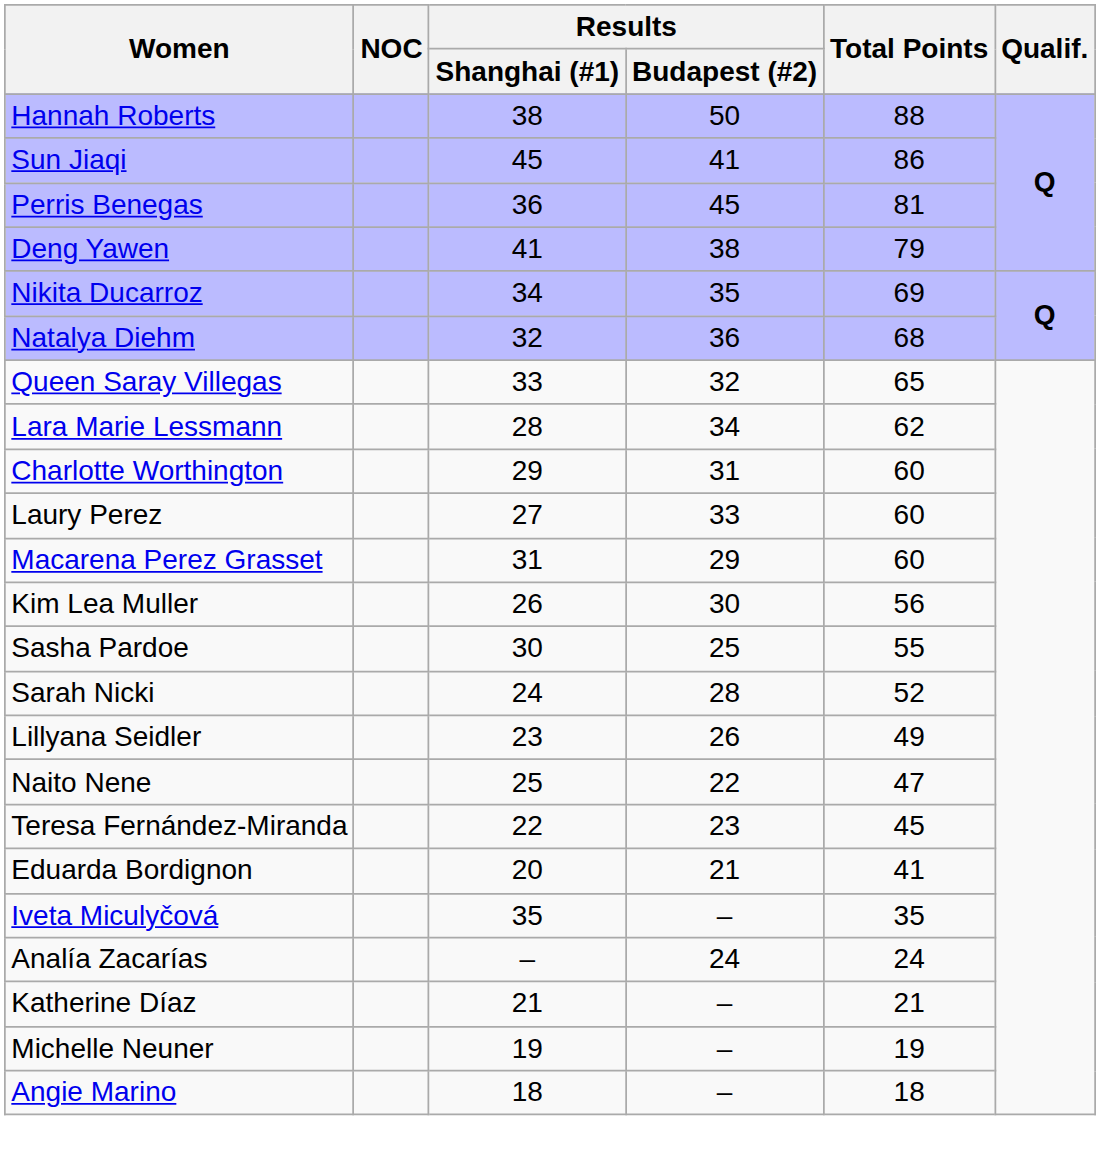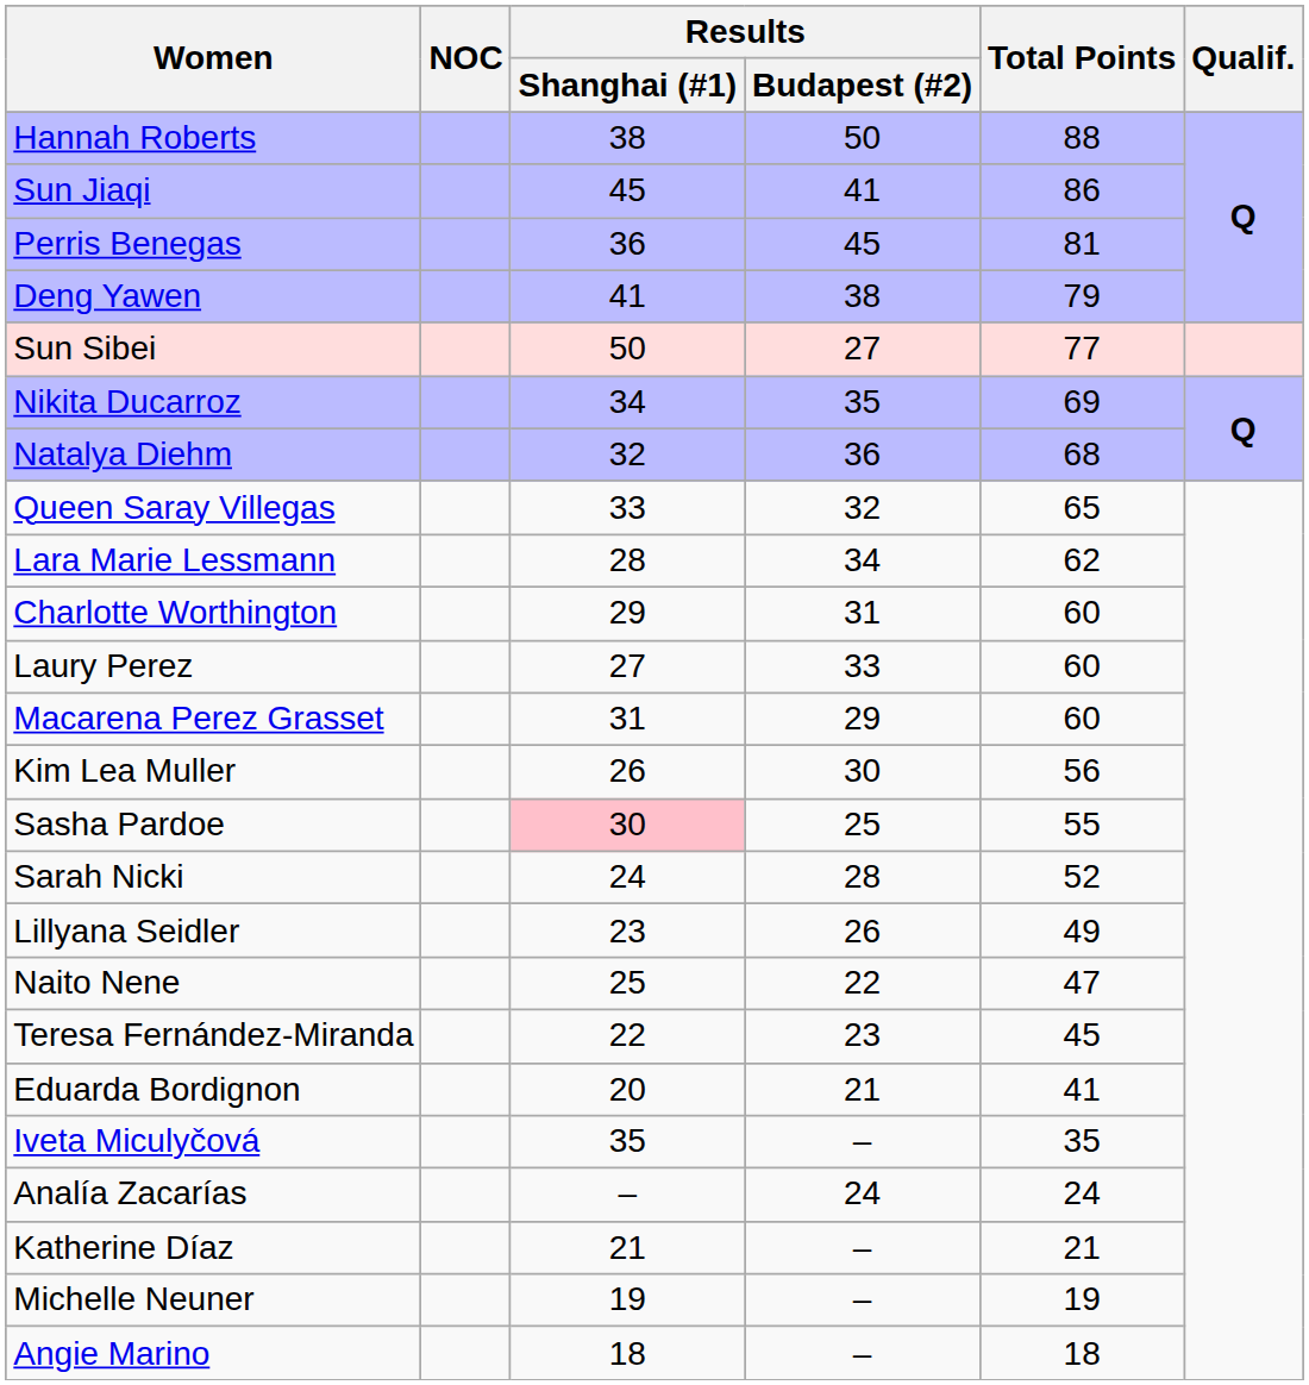 <table class="wikitable sortable" style="text-align:center;">
 <tr>
 <th rowspan="2">Women</th>
 <th rowspan="2">NOC</th>
 <th colspan="2">Results</th>
 <th rowspan="2">Total Points</th>
 <th rowspan="2">Qualif.</th>
 </tr>
 <tr>
 <th>Shanghai (#1)</th>
 <th>Budapest (#2)</th>
 </tr>
 <tr bgcolor=bbbbff>
 <td style="text-align:left;"><a href='#'>Hannah Roberts</a></td>
 <td align="left"></td>
 <td>38</td>
 <td>50</td>
 <td>88</td>
 <td rowspan=4><strong>Q</strong></td>
 </tr>
 <tr bgcolor=bbbbff>
 <td style="text-align:left;"><a href='#'>Sun Jiaqi</a></td>
 <td align=left></td>
 <td>45</td>
 <td>41</td>
 <td>86</td>
 </tr>
 <tr bgcolor=bbbbff>
 <td style="text-align:left;"><a href='#'>Perris Benegas</a></td>
 <td align="left"></td>
 <td>36</td>
 <td>45</td>
 <td>81</td>
 </tr>
 <tr bgcolor=bbbbff>
 <td style="text-align:left;"><a href='#'>Deng Yawen</a></td>
 <td align="left"></td>
 <td>41</td>
 <td>38</td>
 <td>79</td>
+</tr>
+<tr bgcolor=ffdddd>
+<td style="text-align:left;">Sun Sibei</td>
+<td align="left"></td>
+<td>50</td>
+<td>27</td>
+<td>77</td>
+<td></td>
 </tr>
 <tr bgcolor=bbbbff>
 <td style="text-align:left;"><a href='#'>Nikita Ducarroz</a></td>
 <td align="left"></td>
 <td>34</td>
 <td>35</td>
 <td>69</td>
 <td rowspan=2><strong>Q</strong></td>
 </tr>
 <tr bgcolor=bbbbff>
 <td style="text-align:left;"><a href='#'>Natalya Diehm</a></td>
 <td align="left"></td>
 <td>32</td>
 <td>36</td>
 <td>68</td>
 </tr>
 <tr>
 <td style="text-align:left;"><a href='#'>Queen Saray Villegas</a></td>
 <td align="left"></td>
 <td>33</td>
 <td>32</td>
 <td>65</td>
 <td rowspan=17> </td>
 </tr>
 <tr>
 <td style="text-align:left;"><a href='#'>Lara Marie Lessmann</a></td>
 <td align="left"></td>
 <td>28</td>
 <td>34</td>
 <td>62</td>
 </tr>
 <tr>
 <td style="text-align:left;"><a href='#'>Charlotte Worthington</a></td>
 <td align="left"></td>
 <td>29</td>
 <td>31</td>
 <td>60</td>
 </tr>
 <tr>
 <td style="text-align:left;">Laury Perez</td>
 <td align="left"></td>
 <td>27</td>
 <td>33</td>
 <td>60</td>
 </tr>
 <tr>
 <td style="text-align:left;"><a href='#'>Macarena Perez Grasset</a></td>
 <td align="left"></td>
 <td>31</td>
 <td>29</td>
 <td>60</td>
 </tr>
 <tr>
 <td style="text-align:left;">Kim Lea Muller</td>
 <td align=left></td>
 <td>26</td>
 <td>30</td>
 <td>56</td>
 </tr>
 <tr>
 <td style="text-align:left;">Sasha Pardoe</td>
 <td align=left></td>
-<td>30</td>
+<td style="background: pink;">30</td>
 <td>25</td>
 <td>55</td>
 </tr>
 <tr>
 <td style="text-align:left;">Sarah Nicki</td>
 <td align=left></td>
 <td>24</td>
 <td>28</td>
 <td>52</td>
 </tr>
 <tr>
 <td style="text-align:left;">Lillyana Seidler</td>
 <td align=left></td>
 <td>23</td>
 <td>26</td>
 <td>49</td>
 </tr>
 <tr>
 <td style="text-align:left;">Naito Nene</td>
 <td align=left></td>
 <td>25</td>
 <td>22</td>
 <td>47</td>
 </tr>
 <tr>
 <td style="text-align:left;">Teresa Fernández-Miranda</td>
 <td align=left></td>
 <td>22</td>
 <td>23</td>
 <td>45</td>
 </tr>
 <tr>
 <td style="text-align:left;">Eduarda Bordignon</td>
 <td align=left></td>
 <td>20</td>
 <td>21</td>
 <td>41</td>
 </tr>
 <tr>
 <td style="text-align:left;"><a href='#'>Iveta Miculyčová</a></td>
 <td align=left></td>
 <td>35</td>
 <td>–</td>
 <td>35</td>
 </tr>
 <tr>
 <td style="text-align:left;">Analía Zacarías</td>
 <td align=left></td>
 <td>–</td>
 <td>24</td>
 <td>24</td>
 </tr>
 <tr>
 <td style="text-align:left;">Katherine Díaz</td>
 <td align=left></td>
 <td>21</td>
 <td>–</td>
 <td>21</td>
 </tr>
 <tr>
 <td style="text-align:left;">Michelle Neuner</td>
 <td align=left></td>
 <td>19</td>
 <td>–</td>
 <td>19</td>
 </tr>
 <tr>
 <td style="text-align:left;"><a href='#'>Angie Marino</a></td>
 <td align=left></td>
 <td>18</td>
 <td>–</td>
 <td>18</td>
 </tr>
 </table>
